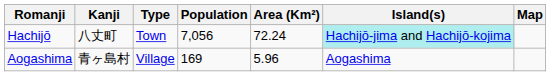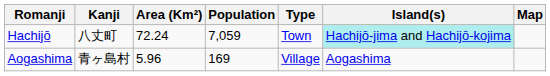 <table class="wikitable sortable">
 <tr>
 <th>Romanji</th>
 <th>Kanji</th>
+<th>Area (Km²)</th>
+<th>Population</th>
 <th>Type</th>
-<th>Population</th>
-<th>Area (Km²)</th>
 <th>Island(s)</th>
 <th>Map</th>
 </tr>
 <tr>
 <td> <a href='#'>Hachijō</a></td>
 <td>八丈町</td>
+<td>72.24</td>
+<td>7,059</td>
 <td><a href='#'>Town</a></td>
-<td>7,056</td>
-<td>72.24</td>
 <td style="background: paleturquoise;"><a href='#'>Hachijō-jima</a> and <a href='#'>Hachijō-kojima</a></td>
 <td></td>
 </tr>
 <tr>
 <td> <a href='#'>Aogashima</a></td>
 <td>青ヶ島村</td>
+<td>5.96</td>
+<td>169</td>
 <td><a href='#'>Village</a></td>
-<td>169</td>
-<td>5.96</td>
 <td><a href='#'>Aogashima</a></td>
 <td></td>
 </tr>
 </table>
